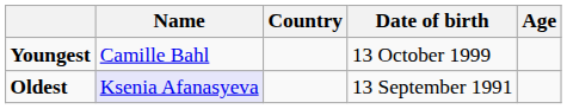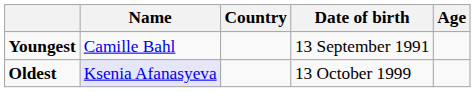 <table class="wikitable">
 <tr>
 <th></th>
 <th><strong>Name</strong></th>
 <th><strong>Country</strong></th>
 <th><strong>Date of birth</strong></th>
 <th><strong>Age</strong></th>
 </tr>
 <tr>
 <td><strong>Youngest</strong></td>
 <td><a href='#'>Camille Bahl</a></td>
 <td></td>
-<td>13 October 1999</td>
+<td>13 September 1991</td>
 <td></td>
 </tr>
 <tr>
 <td><strong>Oldest</strong></td>
 <td style="background: lavender;"><a href='#'>Ksenia Afanasyeva</a></td>
 <td></td>
-<td>13 September 1991</td>
+<td>13 October 1999</td>
 <td></td>
 </tr>
 </table>
